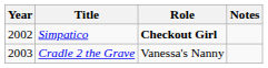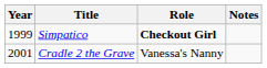 <table class="wikitable sortable">
 <tr>
 <th>Year</th>
 <th>Title</th>
 <th>Role</th>
 <th class="unsortable">Notes</th>
 </tr>
 <tr>
-<td>2002</td>
+<td>1999</td>
 <td><em><a href='#'>Simpatico</a></em></td>
 <td><strong>Checkout Girl</strong></td>
 <td></td>
 </tr>
 <tr>
-<td>2003</td>
+<td>2001</td>
 <td><em><a href='#'>Cradle 2 the Grave</a></em></td>
 <td>Vanessa's Nanny</td>
 <td></td>
 </tr>
 </table>
